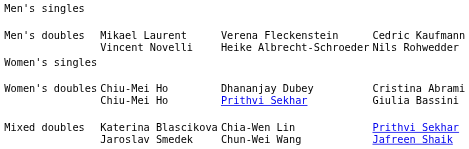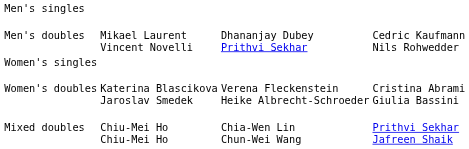 <table>
 <tr>
 <td>Men's singles</td>
 <td></td>
 <td></td>
 <td></td>
 </tr>
 <tr>
 <td>Men's doubles</td>
 <td><br>Mikael Laurent<br>Vincent Novelli</td>
-<td><br>Verena Fleckenstein<br>Heike Albrecht-Schroeder</td>
+<td><br>Dhananjay Dubey<br><a href='#'>Prithvi Sekhar</a></td>
 <td><br>Cedric Kaufmann<br>Nils Rohwedder</td>
 </tr>
 <tr>
 <td>Women's singles</td>
 <td></td>
 <td></td>
 <td></td>
 </tr>
 <tr>
 <td>Women's doubles</td>
-<td><br>Chiu-Mei Ho<br>Chiu-Mei Ho</td>
-<td><br>Dhananjay Dubey<br><a href='#'>Prithvi Sekhar</a></td>
+<td><br>Katerina Blascikova<br>Jaroslav Smedek</td>
+<td><br>Verena Fleckenstein<br>Heike Albrecht-Schroeder</td>
 <td><br>Cristina Abrami<br>Giulia Bassini</td>
 </tr>
 <tr>
 <td>Mixed doubles</td>
-<td><br>Katerina Blascikova<br>Jaroslav Smedek</td>
+<td><br>Chiu-Mei Ho<br>Chiu-Mei Ho</td>
 <td><br>Chia-Wen Lin<br>Chun-Wei Wang</td>
 <td><br><a href='#'>Prithvi Sekhar</a><br><a href='#'>Jafreen Shaik</a></td>
 </tr>
 </table>
